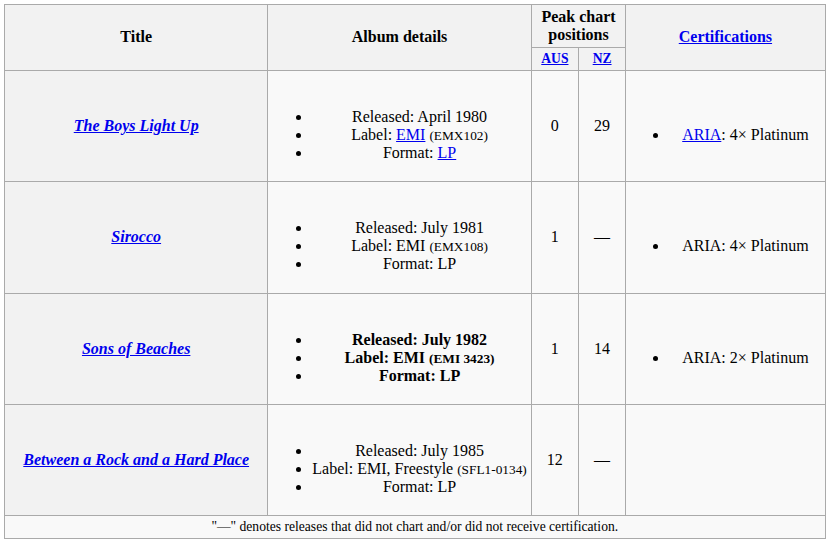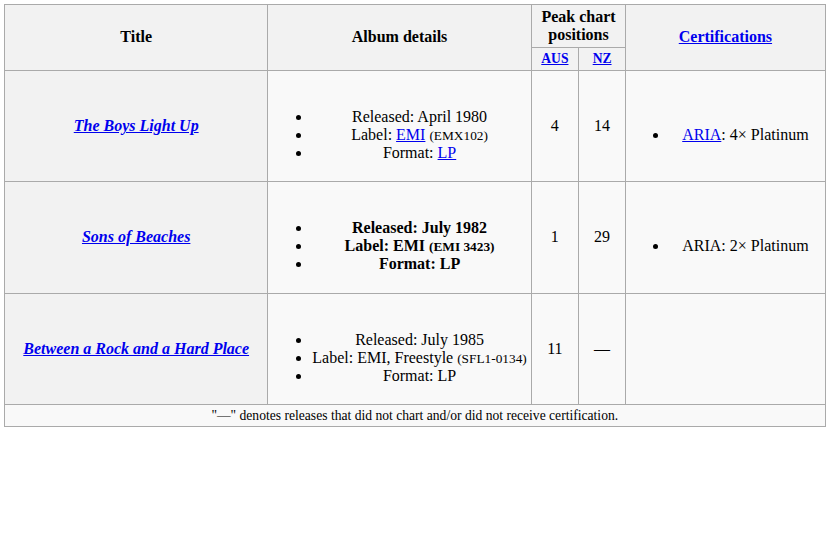 <table class="wikitable plainrowheaders" style="text-align:center;">
 <tr>
 <th scope="col" rowspan="2" style="width:16em;">Title</th>
 <th scope="col" rowspan="2" style="width:16em;">Album details</th>
 <th scope="col" colspan="2">Peak chart<br>positions</th>
 <th scope="col" rowspan="2" style="width:12em;"><a href='#'>Certifications</a></th>
 </tr>
 <tr>
 <th style="width:3em;font-size:85%"><a href='#'>AUS</a><br></th>
 <th style="width:3em;font-size:85%"><a href='#'>NZ</a><br></th>
 </tr>
 <tr>
 <th scope="row"><em><a href='#'>The Boys Light Up</a></em></th>
 <td><br><ul><li>Released: April 1980</li><li>Label: <a href='#'>EMI</a> <small>(EMX102)</small></li><li>Format: <a href='#'>LP</a></li></ul></td>
-<td>0</td>
-<td>29</td>
+<td>4</td>
+<td>14</td>
 <td><br><ul><li><a href='#'>ARIA</a>: 4× Platinum</li></ul></td>
-</tr>
-<tr>
-<th scope="row"><em><a href='#'>Sirocco</a></em></th>
-<td><br><ul><li>Released: July 1981</li><li>Label: EMI <small>(EMX108)</small></li><li>Format: LP</li></ul></td>
-<td>1</td>
-<td>—</td>
-<td><br><ul><li>ARIA: 4× Platinum</li></ul></td>
 </tr>
 <tr>
 <th scope="row"><em><a href='#'>Sons of Beaches</a></em></th>
 <td><strong><br><ul><li>Released: July 1982</li><li>Label: EMI <small>(EMI 3423)</small></li><li>Format: LP</li></ul></strong></td>
 <td>1</td>
-<td>14</td>
+<td>29</td>
 <td><br><ul><li>ARIA: 2× Platinum</li></ul></td>
 </tr>
 <tr>
 <th scope="row"><em><a href='#'>Between a Rock and a Hard Place</a></em></th>
 <td><br><ul><li>Released: July 1985</li><li>Label: EMI, Freestyle <small>(SFL1-0134)</small></li><li>Format: LP</li></ul></td>
-<td>12</td>
+<td>11</td>
 <td>—</td>
 <td></td>
 </tr>
 <tr>
 <td colspan="5" style="font-size:85%">"—" denotes releases that did not chart and/or did not receive certification.</td>
 </tr>
 </table>
